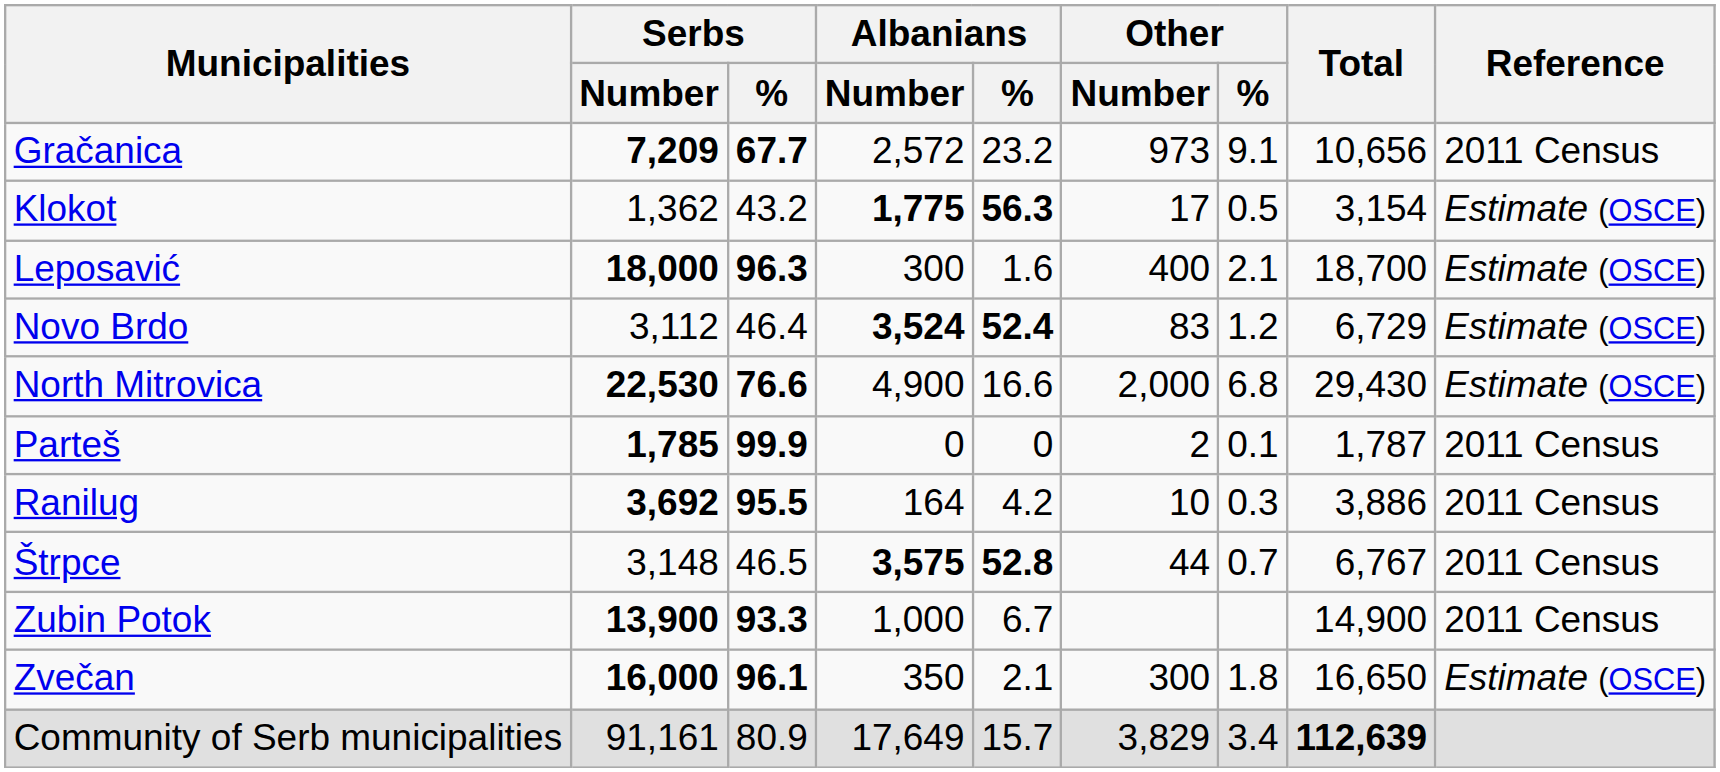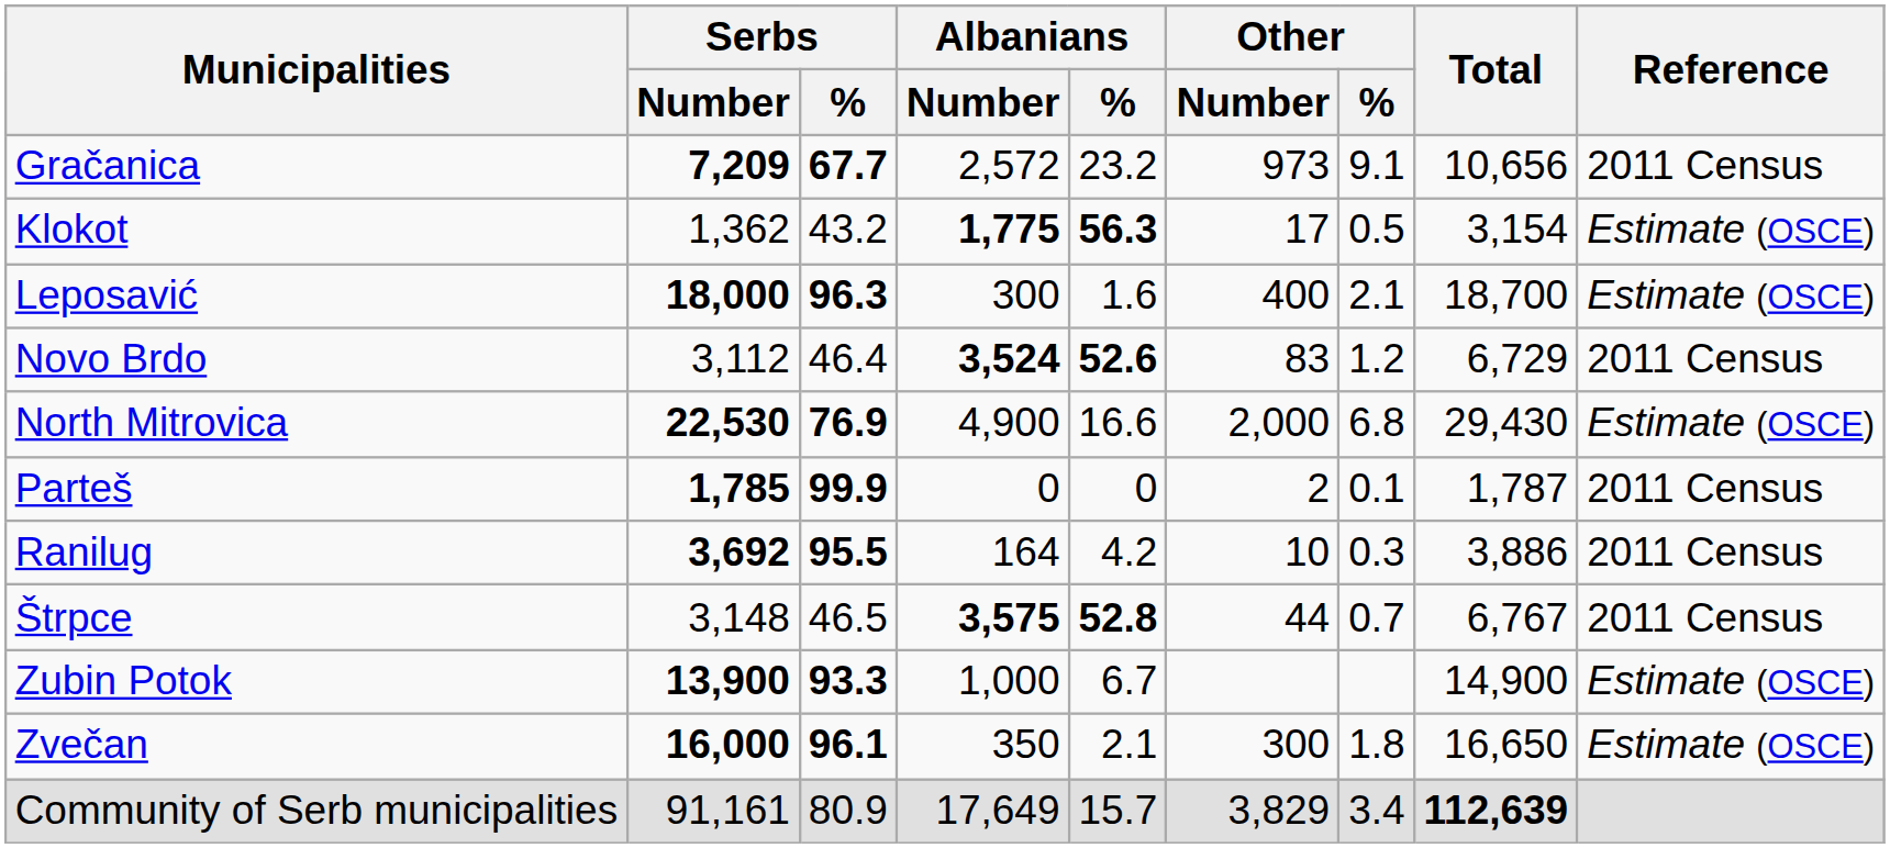 <table class="wikitable">
 <tr style="background:#e0e0e0;">
 <th rowspan="2">Municipalities</th>
 <th colspan="2">Serbs</th>
 <th colspan="2">Albanians</th>
 <th colspan="2">Other</th>
 <th rowspan=2>Total</th>
 <th rowspan=2>Reference</th>
 </tr>
 <tr style="background:#e0e0e0;">
 <th>Number</th>
 <th>%</th>
 <th>Number</th>
 <th>%</th>
 <th>Number</th>
 <th>%</th>
 </tr>
 <tr>
 <td><a href='#'>Gračanica</a></td>
 <td style="text-align:right;"><strong>7,209</strong></td>
 <td style="text-align:right;"><strong>67.7</strong></td>
 <td style="text-align:right;">2,572</td>
 <td style="text-align:right;">23.2</td>
 <td style="text-align:right;">973</td>
 <td style="text-align:right;">9.1</td>
 <td style="text-align:right;">10,656</td>
 <td>2011 Census</td>
 </tr>
 <tr>
 <td><a href='#'>Klokot</a></td>
 <td style="text-align:right;">1,362</td>
 <td style="text-align:right;">43.2</td>
 <td style="text-align:right;"><strong>1,775</strong></td>
 <td style="text-align:right;"><strong>56.3</strong></td>
 <td style="text-align:right;">17</td>
 <td style="text-align:right;">0.5</td>
 <td style="text-align:right;">3,154</td>
 <td><em>Estimate</em> <small>(<a href='#'>OSCE</a>)</small></td>
 </tr>
 <tr>
 <td><a href='#'>Leposavić</a></td>
 <td style="text-align:right;"><strong>18,000</strong></td>
 <td style="text-align:right;"><strong>96.3</strong></td>
 <td style="text-align:right;">300</td>
 <td style="text-align:right;">1.6</td>
 <td style="text-align:right;">400</td>
 <td style="text-align:right;">2.1</td>
 <td style="text-align:right;">18,700</td>
 <td><em>Estimate</em> <small>(<a href='#'>OSCE</a>)</small></td>
 </tr>
 <tr>
 <td><a href='#'>Novo Brdo</a></td>
 <td style="text-align:right;">3,112</td>
 <td style="text-align:right;">46.4</td>
 <td style="text-align:right;"><strong>3,524</strong></td>
-<td style="text-align:right;"><strong>52.4</strong></td>
+<td style="text-align:right;"><strong>52.6</strong></td>
 <td style="text-align:right;">83</td>
 <td style="text-align:right;">1.2</td>
 <td style="text-align:right;">6,729</td>
-<td><em>Estimate</em> <small>(<a href='#'>OSCE</a>)</small></td>
+<td>2011 Census</td>
 </tr>
 <tr>
 <td><a href='#'>North Mitrovica</a></td>
 <td style="text-align:right;"><strong>22,530</strong></td>
-<td style="text-align:right;"><strong>76.6</strong></td>
+<td style="text-align:right;"><strong>76.9</strong></td>
 <td style="text-align:right;">4,900</td>
 <td style="text-align:right;">16.6</td>
 <td style="text-align:right;">2,000</td>
 <td style="text-align:right;">6.8</td>
 <td style="text-align:right;">29,430</td>
 <td><em>Estimate</em> <small>(<a href='#'>OSCE</a>)</small></td>
 </tr>
 <tr>
 <td><a href='#'>Parteš</a></td>
 <td style="text-align:right;"><strong>1,785</strong></td>
 <td style="text-align:right;"><strong>99.9</strong></td>
 <td style="text-align:right;">0</td>
 <td style="text-align:right;">0</td>
 <td style="text-align:right;">2</td>
 <td style="text-align:right;">0.1</td>
 <td style="text-align:right;">1,787</td>
 <td>2011 Census</td>
 </tr>
 <tr>
 <td><a href='#'>Ranilug</a></td>
 <td style="text-align:right;"><strong>3,692</strong></td>
 <td style="text-align:right;"><strong>95.5</strong></td>
 <td style="text-align:right;">164</td>
 <td style="text-align:right;">4.2</td>
 <td style="text-align:right;">10</td>
 <td style="text-align:right;">0.3</td>
 <td style="text-align:right;">3,886</td>
 <td>2011 Census</td>
 </tr>
 <tr>
 <td><a href='#'>Štrpce</a></td>
 <td style="text-align:right;">3,148</td>
 <td style="text-align:right;">46.5</td>
 <td style="text-align:right;"><strong>3,575</strong></td>
 <td style="text-align:right;"><strong>52.8</strong></td>
 <td style="text-align:right;">44</td>
 <td style="text-align:right;">0.7</td>
 <td style="text-align:right;">6,767</td>
 <td>2011 Census</td>
 </tr>
 <tr>
 <td><a href='#'>Zubin Potok</a></td>
 <td style="text-align:right;"><strong>13,900</strong></td>
 <td style="text-align:right;"><strong>93.3</strong></td>
 <td style="text-align:right;">1,000</td>
 <td style="text-align:right;">6.7</td>
 <td style="text-align:right;"></td>
 <td style="text-align:right;"></td>
 <td style="text-align:right;">14,900</td>
-<td>2011 Census</td>
+<td><em>Estimate</em> <small>(<a href='#'>OSCE</a>)</small></td>
 </tr>
 <tr>
 <td><a href='#'>Zvečan</a></td>
 <td style="text-align:right;"><strong>16,000</strong></td>
 <td style="text-align:right;"><strong>96.1</strong></td>
 <td style="text-align:right;">350</td>
 <td style="text-align:right;">2.1</td>
 <td style="text-align:right;">300</td>
 <td style="text-align:right;">1.8</td>
 <td style="text-align:right;">16,650</td>
 <td><em>Estimate</em> <small>(<a href='#'>OSCE</a>)</small></td>
 </tr>
 <tr style="background:#e0e0e0;">
 <td>Community of Serb municipalities</td>
 <td style="text-align:right;">91,161</td>
 <td style="text-align:right;">80.9</td>
 <td style="text-align:right;">17,649</td>
 <td style="text-align:right;">15.7</td>
 <td style="text-align:right;">3,829</td>
 <td style="text-align:right;">3.4</td>
 <td style="text-align:right;"><strong>112,639</strong></td>
 <td></td>
 </tr>
 </table>
